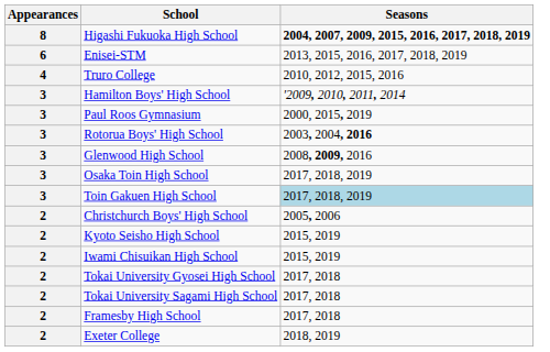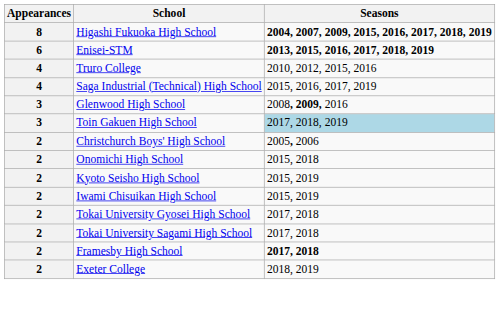 <table class="wikitable">
 <tr>
 <th>Appearances</th>
 <th>School</th>
 <th>Seasons</th>
 </tr>
 <tr>
 <th>8</th>
 <td> <a href='#'>Higashi Fukuoka High School</a></td>
 <td><strong>2004, 2007, 2009, 2015, 2016, 2017, 2018, 2019</strong></td>
 </tr>
 <tr>
 <th>6</th>
 <td> <a href='#'>Enisei-STM</a></td>
-<td>2013, 2015, 2016, 2017, 2018, 2019</td>
+<td><strong>2013, 2015, 2016, 2017, 2018, 2019</strong></td>
 </tr>
 <tr>
 <th>4</th>
 <td> <a href='#'>Truro College</a></td>
 <td>2010, 2012, 2015, 2016</td>
 </tr>
 <tr>
-<th>3</th>
-<td> <a href='#'>Hamilton Boys' High School</a></td>
-<td><em> '2009<strong>, </strong>2010<strong>, </strong>2011<strong>, </strong>2014<strong></td>
-</tr>
-<tr>
-<th>3</th>
-<td> <a href='#'>Paul Roos Gymnasium</a></td>
-<td>2000, </strong>2015<strong>, </strong>2019<strong></td>
-</tr>
-<tr>
-<th>3</th>
-<td> <a href='#'>Rotorua Boys' High School</a></td>
-<td></strong>2003<strong>, </strong>2004<strong>, 2016</td>
+<th>4</th>
+<td> <a href='#'>Saga Industrial (Technical) High School</a></td>
+<td>2015, 2016, 2017, 2019</td>
 </tr>
 <tr>
 <th>3</th>
 <td> <a href='#'>Glenwood High School</a></td>
 <td></strong>2008<strong>, 2009, </strong>2016<strong></td>
-</tr>
-<tr>
-<th>3</th>
-<td> <a href='#'>Osaka Toin High School</a></td>
-<td>2017, 2018, 2019</td>
 </tr>
 <tr>
 <th>3</th>
 <td> <a href='#'>Toin Gakuen High School</a></td>
 <td style="background: lightblue;">2017, 2018, 2019</td>
 </tr>
 <tr>
 <th>2</th>
 <td> <a href='#'>Christchurch Boys' High School</a></td>
 <td></strong>2005<strong>, </strong>2006<strong></td>
+</tr>
+<tr>
+<th>2</th>
+<td> <a href='#'>Onomichi High School</a></td>
+<td>2015, 2018</td>
 </tr>
 <tr>
 <th>2</th>
 <td> <a href='#'>Kyoto Seisho High School</a></td>
 <td>2015, 2019</td>
 </tr>
 <tr>
 <th>2</th>
 <td> <a href='#'>Iwami Chisuikan High School</a></td>
 <td>2015, 2019</td>
 </tr>
 <tr>
 <th>2</th>
 <td> <a href='#'>Tokai University Gyosei High School</a></td>
 <td>2017, 2018</td>
 </tr>
 <tr>
 <th>2</th>
 <td> <a href='#'>Tokai University Sagami High School</a></td>
 <td>2017, 2018</td>
 </tr>
 <tr>
 <th>2</th>
 <td> <a href='#'>Framesby High School</a></td>
-<td>2017, 2018</td>
+<td><strong>2017, 2018</strong></td>
 </tr>
 <tr>
 <th>2</th>
 <td> <a href='#'>Exeter College</a></td>
 <td>2018, 2019</td>
 </tr>
 </table>
